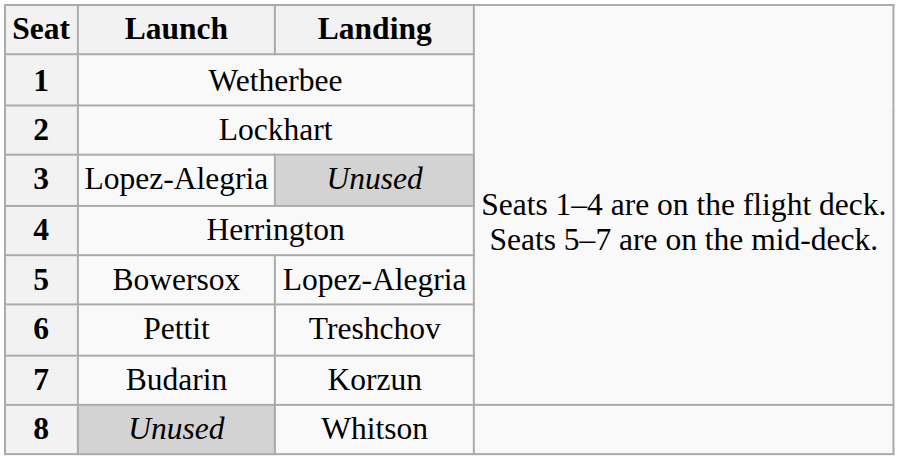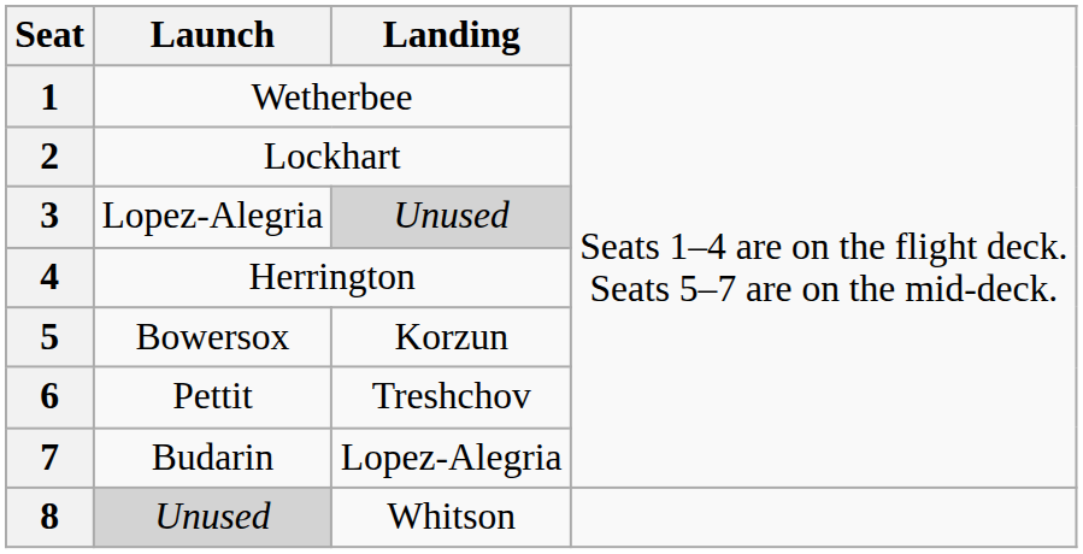 <table class="wikitable" style="text-align:center">
 <tr>
 <th>Seat</th>
 <th>Launch</th>
 <th>Landing</th>
 <td rowspan=8><br>Seats 1–4 are on the flight deck.<br>Seats 5–7 are on the mid-deck.</td>
 </tr>
 <tr>
 <th>1</th>
 <td colspan=2>Wetherbee</td>
 </tr>
 <tr>
 <th>2</th>
 <td colspan=2>Lockhart</td>
 </tr>
 <tr>
 <th>3</th>
 <td>Lopez-Alegria</td>
 <td style="background-color:lightgray"><em>Unused</em></td>
 </tr>
 <tr>
 <th>4</th>
 <td colspan=2>Herrington</td>
 </tr>
 <tr>
 <th>5</th>
 <td>Bowersox</td>
-<td>Lopez-Alegria</td>
+<td>Korzun</td>
 </tr>
 <tr>
 <th>6</th>
 <td>Pettit</td>
 <td>Treshchov</td>
 </tr>
 <tr>
 <th>7</th>
 <td>Budarin</td>
-<td>Korzun</td>
+<td>Lopez-Alegria</td>
 </tr>
 <tr>
 <th>8</th>
 <td style="background-color:lightgray"><em>Unused</em></td>
 <td>Whitson</td>
 </tr>
 </table>
